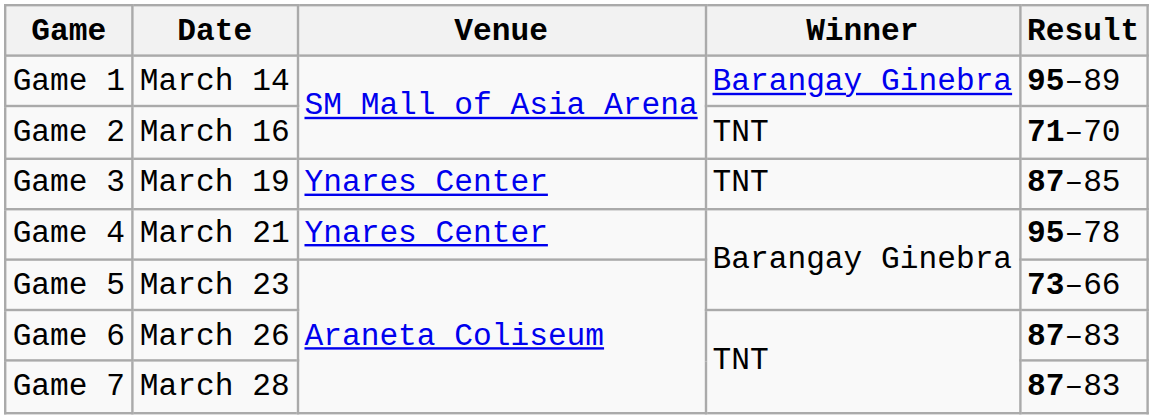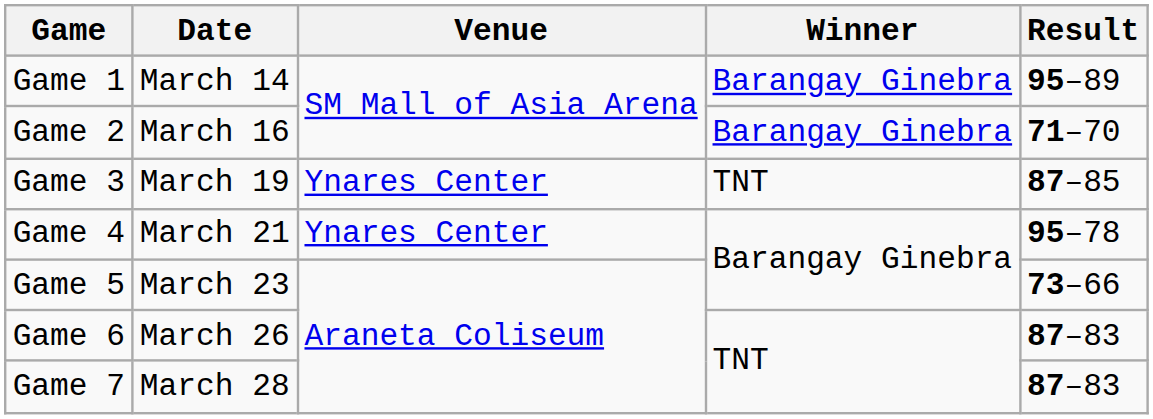 <table class="wikitable">
 <tr>
 <th>Game</th>
 <th>Date</th>
 <th>Venue</th>
 <th>Winner</th>
 <th>Result</th>
 </tr>
 <tr>
 <td>Game 1</td>
 <td>March 14</td>
 <td rowspan=2><a href='#'>SM Mall of Asia Arena</a></td>
 <td><a href='#'>Barangay Ginebra</a></td>
 <td><strong>95</strong>–89</td>
 </tr>
 <tr>
 <td>Game 2</td>
 <td>March 16</td>
-<td>TNT</td>
+<td><a href='#'>Barangay Ginebra</a></td>
 <td><strong>71</strong>–70</td>
 </tr>
 <tr>
 <td>Game 3</td>
 <td>March 19</td>
 <td><a href='#'>Ynares Center</a></td>
 <td>TNT</td>
 <td><strong>87</strong>–85</td>
 </tr>
 <tr>
 <td>Game 4</td>
 <td>March 21</td>
 <td><a href='#'>Ynares Center</a></td>
 <td rowspan=2>Barangay Ginebra</td>
 <td><strong>95</strong>–78</td>
 </tr>
 <tr>
 <td>Game 5</td>
 <td>March 23</td>
 <td rowspan=3><a href='#'>Araneta Coliseum</a></td>
 <td><strong>73</strong>–66</td>
 </tr>
 <tr>
 <td>Game 6</td>
 <td>March 26</td>
 <td rowspan=2>TNT</td>
 <td><strong>87</strong>–83</td>
 </tr>
 <tr>
 <td>Game 7</td>
 <td>March 28</td>
 <td><strong>87</strong>–83 </td>
 </tr>
 </table>
